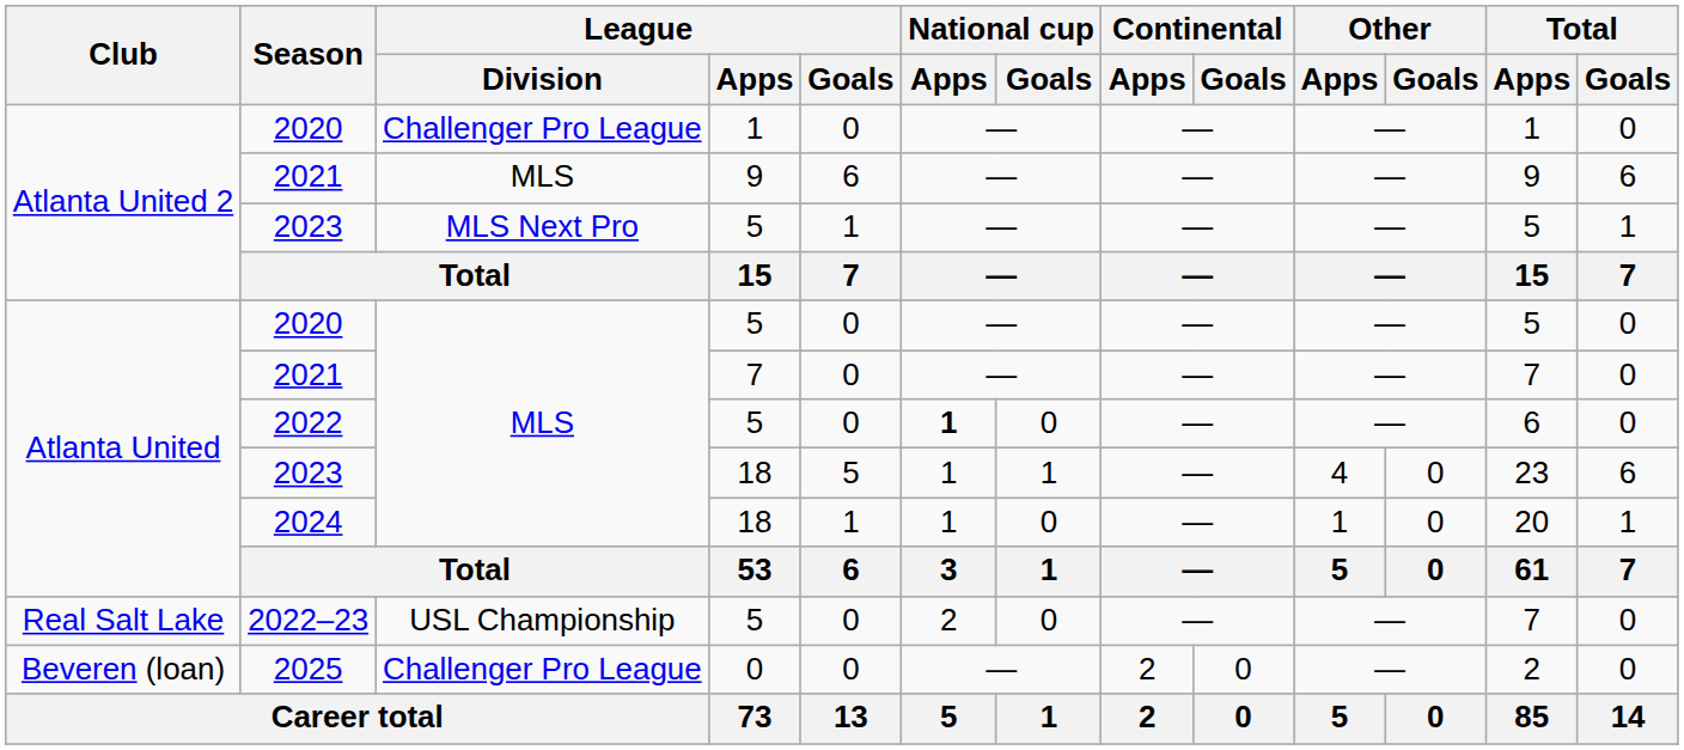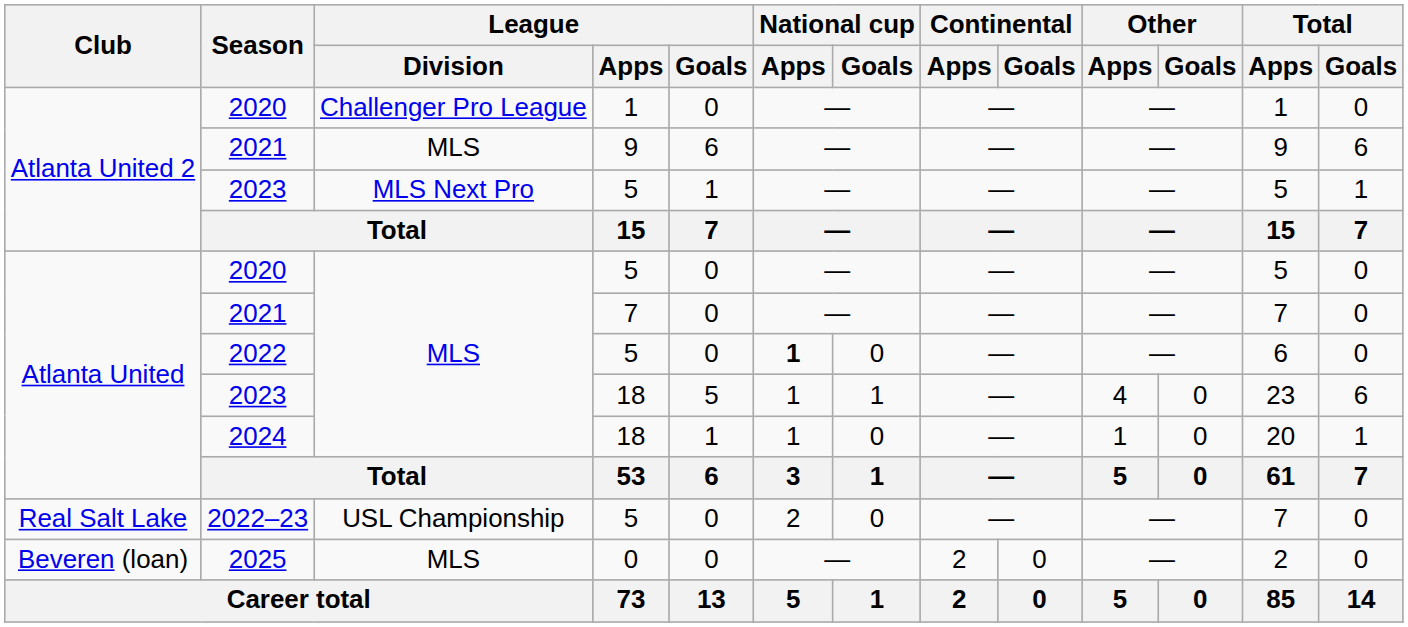 <table class=wikitable style=text-align:center>
 <tr>
 <th rowspan=2>Club</th>
 <th rowspan=2>Season</th>
 <th colspan=3>League</th>
 <th colspan=2>National cup</th>
 <th colspan=2>Continental</th>
 <th colspan=2>Other</th>
 <th colspan=2>Total</th>
 </tr>
 <tr>
 <th>Division</th>
 <th>Apps</th>
 <th>Goals</th>
 <th>Apps</th>
 <th>Goals</th>
 <th>Apps</th>
 <th>Goals</th>
 <th>Apps</th>
 <th>Goals</th>
 <th>Apps</th>
 <th>Goals</th>
 </tr>
 <tr>
 <td rowspan=4><a href='#'>Atlanta United 2</a></td>
 <td><a href='#'>2020</a></td>
 <td><a href='#'>Challenger Pro League</a></td>
 <td>1</td>
 <td>0</td>
 <td colspan=2>—</td>
 <td colspan=2>—</td>
 <td colspan=2>—</td>
 <td>1</td>
 <td>0</td>
 </tr>
 <tr>
 <td><a href='#'>2021</a></td>
 <td rowspan=1>MLS</td>
 <td>9</td>
 <td>6</td>
 <td colspan=2>—</td>
 <td colspan=2>—</td>
 <td colspan=2>—</td>
 <td>9</td>
 <td>6</td>
 </tr>
 <tr>
 <td><a href='#'>2023</a></td>
 <td><a href='#'>MLS Next Pro</a></td>
 <td>5</td>
 <td>1</td>
 <td colspan=2>—</td>
 <td colspan=2>—</td>
 <td colspan=2>—</td>
 <td>5</td>
 <td>1</td>
 </tr>
 <tr>
 <th colspan=2>Total</th>
 <th>15</th>
 <th>7</th>
 <th colspan=2>—</th>
 <th colspan=2>—</th>
 <th colspan=2>—</th>
 <th>15</th>
 <th>7</th>
 </tr>
 <tr>
 <td rowspan=6><a href='#'>Atlanta United</a></td>
 <td><a href='#'>2020</a></td>
 <td rowspan=5><a href='#'>MLS</a></td>
 <td>5</td>
 <td>0</td>
 <td colspan=2>—</td>
 <td colspan=2>—</td>
 <td colspan=2>—</td>
 <td>5</td>
 <td>0</td>
 </tr>
 <tr>
 <td><a href='#'>2021</a></td>
 <td>7</td>
 <td>0</td>
 <td colspan=2>—</td>
 <td colspan=2>—</td>
 <td colspan=2>—</td>
 <td>7</td>
 <td>0</td>
 </tr>
 <tr>
 <td><a href='#'>2022</a></td>
 <td>5</td>
 <td>0</td>
 <td><strong>1</strong></td>
 <td>0</td>
 <td colspan=2>—</td>
 <td colspan=2>—</td>
 <td>6</td>
 <td>0</td>
 </tr>
 <tr>
 <td><a href='#'>2023</a></td>
 <td>18</td>
 <td>5</td>
 <td>1</td>
 <td>1</td>
 <td colspan=2>—</td>
 <td>4</td>
 <td>0</td>
 <td>23</td>
 <td>6</td>
 </tr>
 <tr>
 <td><a href='#'>2024</a></td>
 <td>18</td>
 <td>1</td>
 <td>1</td>
 <td>0</td>
 <td colspan=2>—</td>
 <td>1</td>
 <td>0</td>
 <td>20</td>
 <td>1</td>
 </tr>
 <tr>
 <th colspan=2>Total</th>
 <th>53</th>
 <th>6</th>
 <th>3</th>
 <th>1</th>
 <th colspan=2>—</th>
 <th>5</th>
 <th>0</th>
 <th>61</th>
 <th>7</th>
 </tr>
 <tr>
 <td rowspan=1><a href='#'>Real Salt Lake</a></td>
 <td><a href='#'>2022–23</a></td>
 <td>USL Championship</td>
 <td>5</td>
 <td>0</td>
 <td>2</td>
 <td>0</td>
 <td colspan=2>—</td>
 <td colspan=2>—</td>
 <td>7</td>
 <td>0</td>
 </tr>
 <tr>
 <td><a href='#'>Beveren</a> (loan)</td>
 <td><a href='#'>2025</a></td>
-<td><a href='#'>Challenger Pro League</a></td>
+<td rowspan=1>MLS</td>
 <td>0</td>
 <td>0</td>
 <td colspan=2>—</td>
 <td>2</td>
 <td>0</td>
 <td colspan=2>—</td>
 <td>2</td>
 <td>0</td>
 </tr>
 <tr>
 <th colspan=3>Career total</th>
 <th>73</th>
 <th>13</th>
 <th>5</th>
 <th>1</th>
 <th>2</th>
 <th>0</th>
 <th>5</th>
 <th>0</th>
 <th>85</th>
 <th>14</th>
 </tr>
 </table>
